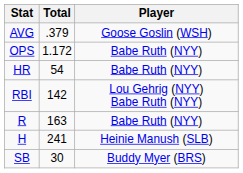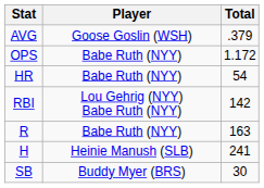 <table class="wikitable" style="text-align:center;">
 <tr>
 <th style="width:15%;">Stat</th>
+<th>Player</th>
 <th style="width:15%;">Total</th>
-<th>Player</th>
 </tr>
 <tr>
 <td><a href='#'>AVG</a></td>
+<td><a href='#'>Goose Goslin</a> (<a href='#'>WSH</a>)</td>
 <td>.379</td>
-<td><a href='#'>Goose Goslin</a> (<a href='#'>WSH</a>)</td>
 </tr>
 <tr>
 <td><a href='#'>OPS</a></td>
+<td><a href='#'>Babe Ruth</a> (<a href='#'>NYY</a>)</td>
 <td>1.172</td>
-<td><a href='#'>Babe Ruth</a> (<a href='#'>NYY</a>)</td>
 </tr>
 <tr>
 <td><a href='#'>HR</a></td>
+<td><a href='#'>Babe Ruth</a> (<a href='#'>NYY</a>)</td>
 <td>54</td>
-<td><a href='#'>Babe Ruth</a> (<a href='#'>NYY</a>)</td>
 </tr>
 <tr>
 <td><a href='#'>RBI</a></td>
+<td><a href='#'>Lou Gehrig</a> (<a href='#'>NYY</a>)<br><a href='#'>Babe Ruth</a> (<a href='#'>NYY</a>)</td>
 <td>142</td>
-<td><a href='#'>Lou Gehrig</a> (<a href='#'>NYY</a>)<br><a href='#'>Babe Ruth</a> (<a href='#'>NYY</a>)</td>
 </tr>
 <tr>
 <td><a href='#'>R</a></td>
+<td><a href='#'>Babe Ruth</a> (<a href='#'>NYY</a>)</td>
 <td>163</td>
-<td><a href='#'>Babe Ruth</a> (<a href='#'>NYY</a>)</td>
 </tr>
 <tr>
 <td><a href='#'>H</a></td>
+<td><a href='#'>Heinie Manush</a> (<a href='#'>SLB</a>)</td>
 <td>241</td>
-<td><a href='#'>Heinie Manush</a> (<a href='#'>SLB</a>)</td>
 </tr>
 <tr>
 <td><a href='#'>SB</a></td>
+<td><a href='#'>Buddy Myer</a> (<a href='#'>BRS</a>)</td>
 <td>30</td>
-<td><a href='#'>Buddy Myer</a> (<a href='#'>BRS</a>)</td>
 </tr>
 </table>
